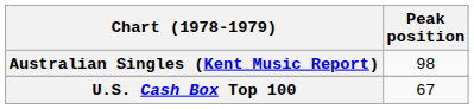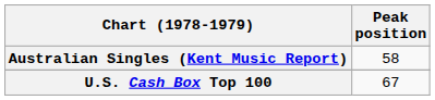 <table class="wikitable sortable plainrowheaders" style="text-align:center">
 <tr>
 <th>Chart (1978-1979)</th>
 <th>Peak<br>position</th>
 </tr>
 <tr>
 <th scope="row">Australian Singles (<a href='#'>Kent Music Report</a>)</th>
-<td align="center">98</td>
+<td align="center">58</td>
 </tr>
 <tr>
 </tr>
 <tr>
 </tr>
 <tr>
 </tr>
 <tr>
 <th scope="row">U.S. <em><a href='#'>Cash Box</a></em> Top 100</th>
 <td align="center">67</td>
 </tr>
 </table>
